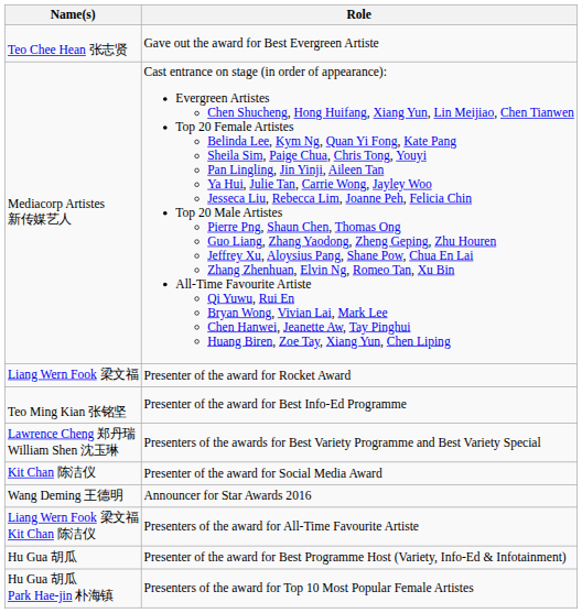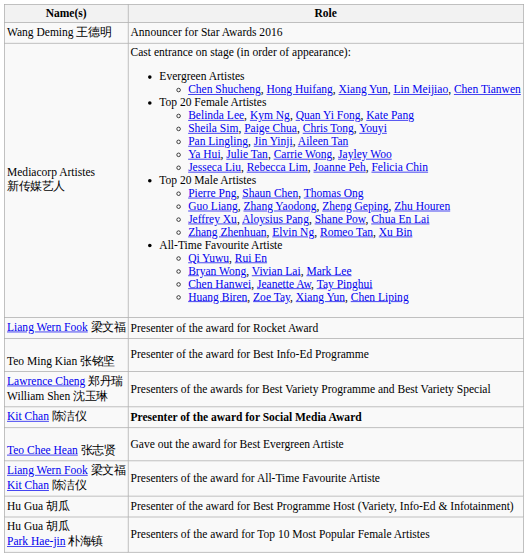 <table class="wikitable sortable">
 <tr>
 <th>Name(s)</th>
 <th>Role</th>
 </tr>
 <tr>
-<td> <br> <a href='#'>Teo Chee Hean</a> 张志贤</td>
-<td>Gave out the award for Best Evergreen Artiste</td>
+<td>Wang Deming 王德明</td>
+<td>Announcer for Star Awards 2016</td>
 </tr>
 <tr>
 <td>Mediacorp Artistes <br> 新传媒艺人</td>
 <td>Cast entrance on stage (in order of appearance):<br><ul><li>Evergreen Artistes<ul><li><a href='#'>Chen Shucheng</a>, <a href='#'>Hong Huifang</a>, <a href='#'>Xiang Yun</a>, <a href='#'>Lin Meijiao</a>, <a href='#'>Chen Tianwen</a></li></ul></li><li>Top 20 Female Artistes<ul><li><a href='#'>Belinda Lee</a>, <a href='#'>Kym Ng</a>, <a href='#'>Quan Yi Fong</a>, <a href='#'>Kate Pang</a></li><li><a href='#'>Sheila Sim</a>, <a href='#'>Paige Chua</a>, <a href='#'>Chris Tong</a>, <a href='#'>Youyi</a></li><li><a href='#'>Pan Lingling</a>, <a href='#'>Jin Yinji</a>, <a href='#'>Aileen Tan</a></li><li><a href='#'>Ya Hui</a>, <a href='#'>Julie Tan</a>, <a href='#'>Carrie Wong</a>, <a href='#'>Jayley Woo</a></li><li><a href='#'>Jesseca Liu</a>, <a href='#'>Rebecca Lim</a>, <a href='#'>Joanne Peh</a>, <a href='#'>Felicia Chin</a></li></ul></li><li>Top 20 Male Artistes<ul><li><a href='#'>Pierre Png</a>, <a href='#'>Shaun Chen</a>, <a href='#'>Thomas Ong</a></li><li><a href='#'>Guo Liang</a>, <a href='#'>Zhang Yaodong</a>, <a href='#'>Zheng Geping</a>, <a href='#'>Zhu Houren</a></li><li><a href='#'>Jeffrey Xu</a>, <a href='#'>Aloysius Pang</a>, <a href='#'>Shane Pow</a>, <a href='#'>Chua En Lai</a></li><li><a href='#'>Zhang Zhenhuan</a>, <a href='#'>Elvin Ng</a>, <a href='#'>Romeo Tan</a>, <a href='#'>Xu Bin</a></li></ul></li><li>All-Time Favourite Artiste<ul><li><a href='#'>Qi Yuwu</a>, <a href='#'>Rui En</a></li><li><a href='#'>Bryan Wong</a>, <a href='#'>Vivian Lai</a>, <a href='#'>Mark Lee</a></li><li><a href='#'>Chen Hanwei</a>, <a href='#'>Jeanette Aw</a>, <a href='#'>Tay Pinghui</a></li><li><a href='#'>Huang Biren</a>, <a href='#'>Zoe Tay</a>, <a href='#'>Xiang Yun</a>, <a href='#'>Chen Liping</a></li></ul></li></ul></td>
 </tr>
 <tr>
 <td><a href='#'>Liang Wern Fook</a> 梁文福</td>
 <td>Presenter of the award for Rocket Award</td>
 </tr>
 <tr>
 <td> <br> Teo Ming Kian 张铭坚</td>
 <td>Presenter of the award for Best Info-Ed Programme</td>
 </tr>
 <tr>
 <td><a href='#'>Lawrence Cheng</a> 郑丹瑞 <br> William Shen 沈玉琳</td>
 <td>Presenters of the awards for Best Variety Programme and Best Variety Special</td>
 </tr>
 <tr>
 <td><a href='#'>Kit Chan</a> 陈洁仪</td>
-<td>Presenter of the award for Social Media Award</td>
+<td><strong>Presenter of the award for Social Media Award</strong></td>
 </tr>
 <tr>
-<td>Wang Deming 王德明</td>
-<td>Announcer for Star Awards 2016</td>
+<td> <br> <a href='#'>Teo Chee Hean</a> 张志贤</td>
+<td>Gave out the award for Best Evergreen Artiste</td>
 </tr>
 <tr>
 <td><a href='#'>Liang Wern Fook</a> 梁文福 <br> <a href='#'>Kit Chan</a> 陈洁仪</td>
 <td>Presenters of the award for All-Time Favourite Artiste</td>
 </tr>
 <tr>
 <td>Hu Gua 胡瓜</td>
 <td>Presenter of the award for Best Programme Host (Variety, Info-Ed & Infotainment)</td>
 </tr>
 <tr>
 <td>Hu Gua 胡瓜 <br> <a href='#'>Park Hae-jin</a> 朴海镇</td>
 <td>Presenters of the award for Top 10 Most Popular Female Artistes</td>
 </tr>
 </table>
